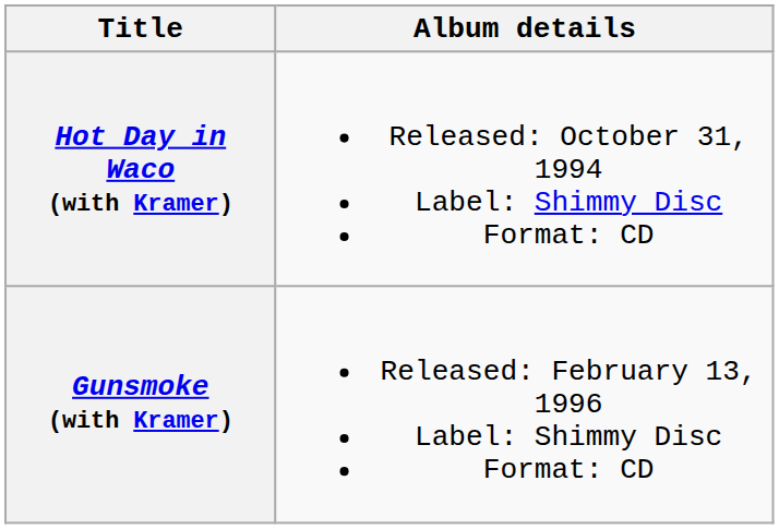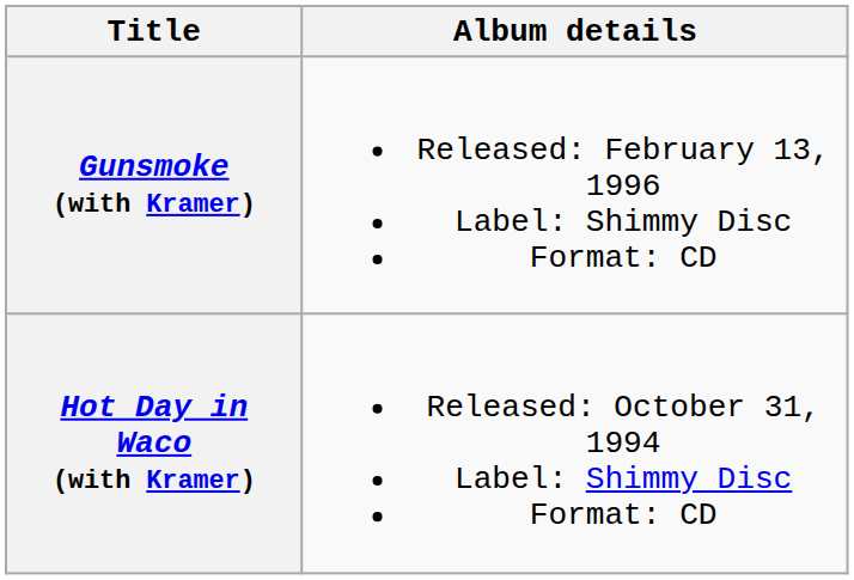 <table class="wikitable plainrowheaders" style="text-align:center;">
 <tr>
 <th scope="col" rowspan="1" style="width:9em;">Title</th>
 <th scope="col" rowspan="1" style="width:17em;">Album details</th>
 </tr>
 <tr>
+<th scope="row"><em><a href='#'>Gunsmoke</a></em><br><small>(with <a href='#'>Kramer</a>)</small></th>
+<td><br><ul><li>Released: February 13, 1996</li><li>Label: Shimmy Disc</li><li>Format: CD</li></ul></td>
+</tr>
+<tr>
 <th scope="row"><em><a href='#'>Hot Day in Waco</a></em><br><small>(with <a href='#'>Kramer</a>)</small></th>
 <td><br><ul><li>Released: October 31, 1994</li><li>Label: <a href='#'>Shimmy Disc</a></li><li>Format: CD</li></ul></td>
 </tr>
-<tr>
-<th scope="row"><em><a href='#'>Gunsmoke</a></em><br><small>(with <a href='#'>Kramer</a>)</small></th>
-<td><br><ul><li>Released: February 13, 1996</li><li>Label: Shimmy Disc</li><li>Format: CD</li></ul></td>
-</tr>
 </table>
